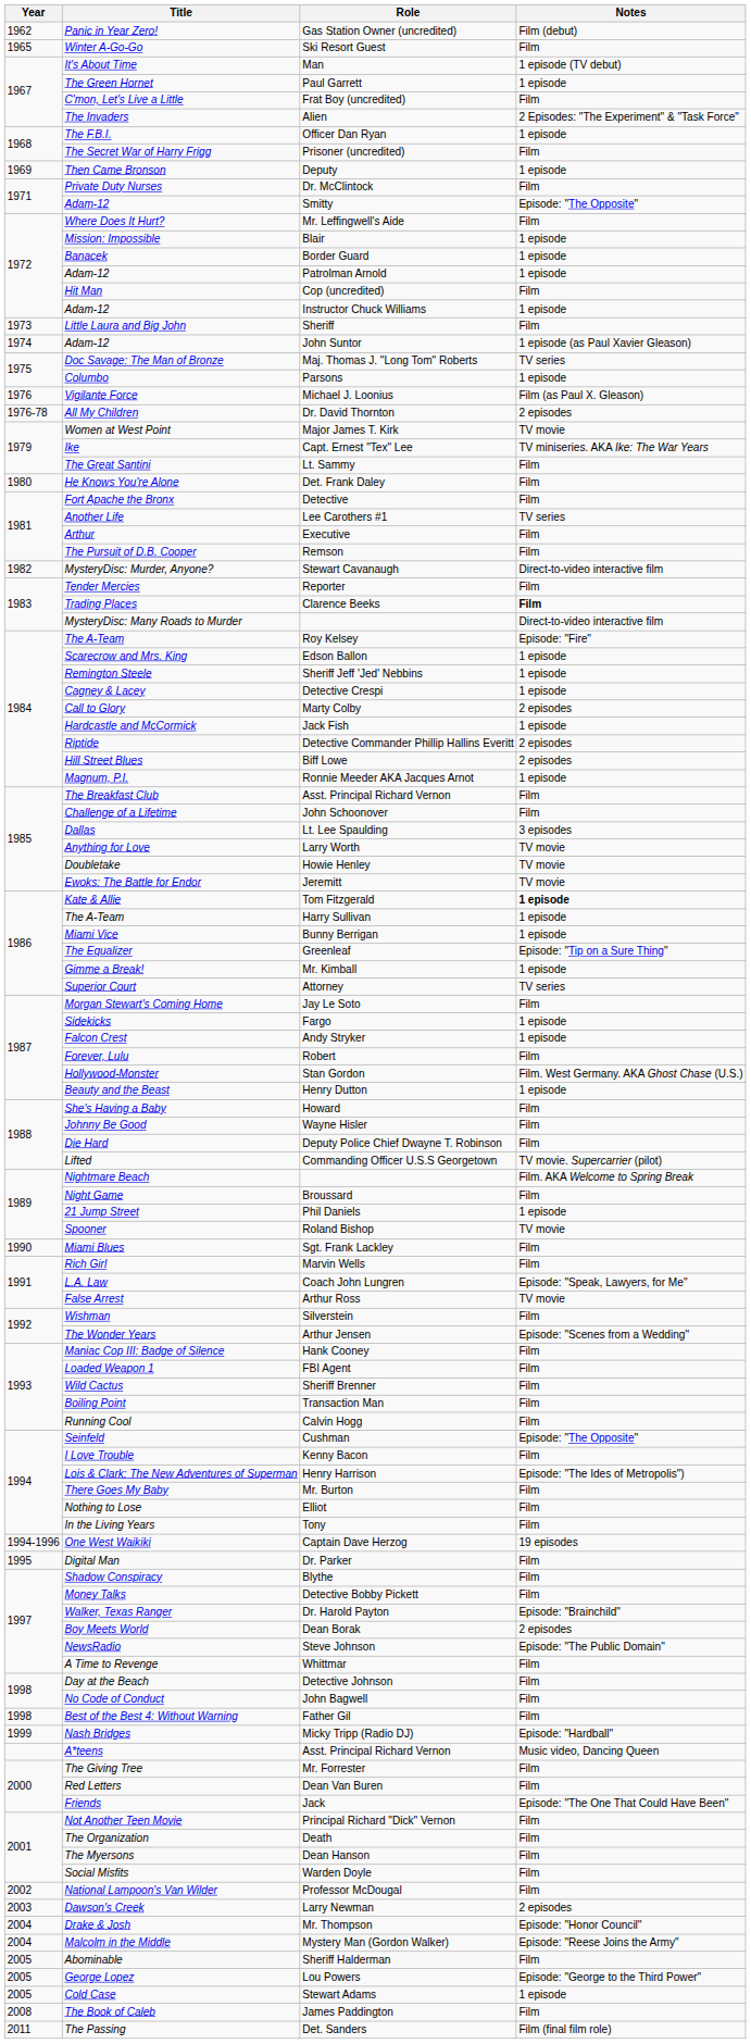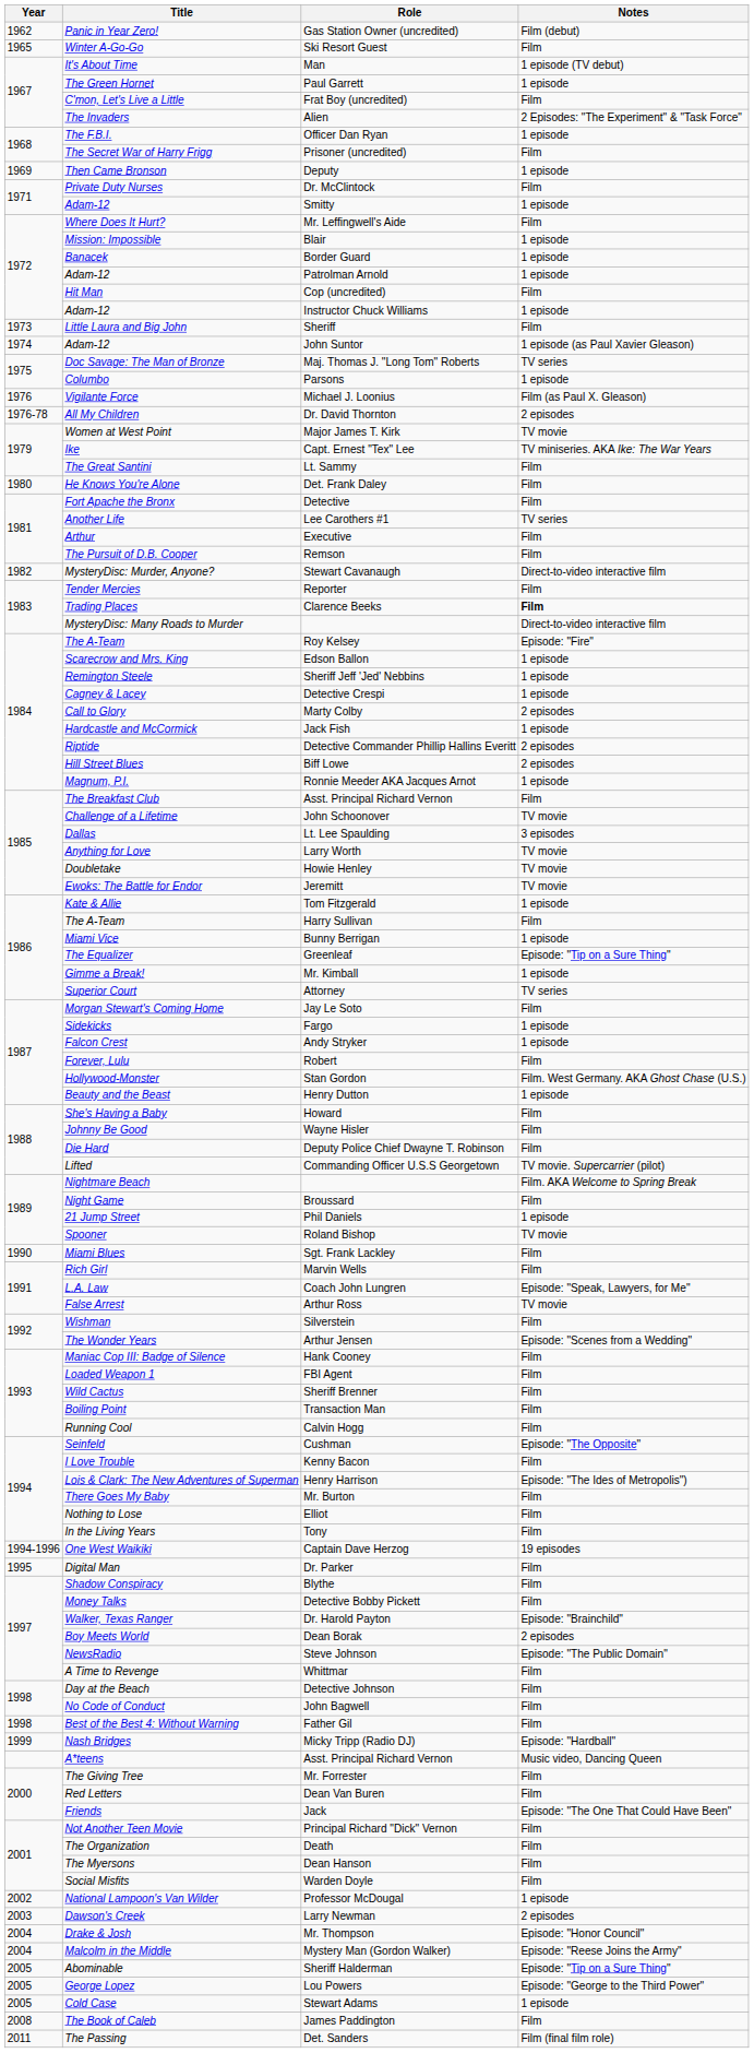 <table class="wikitable sortable">
 <tr>
 <th>Year</th>
 <th>Title</th>
 <th>Role</th>
 <th>Notes </th>
 </tr>
 <tr>
 <td>1962</td>
 <td><em><a href='#'>Panic in Year Zero!</a></em></td>
 <td>Gas Station Owner (uncredited)</td>
 <td>Film (debut)</td>
 </tr>
 <tr>
 <td>1965</td>
 <td><em><a href='#'>Winter A-Go-Go</a></em></td>
 <td>Ski Resort Guest</td>
 <td>Film</td>
 </tr>
 <tr>
 <td rowspan="4">1967</td>
 <td><em><a href='#'>It's About Time</a></em></td>
 <td>Man</td>
 <td>1 episode (TV debut)</td>
 </tr>
 <tr>
 <td><em><a href='#'>The Green Hornet</a></em></td>
 <td>Paul Garrett</td>
 <td>1 episode</td>
 </tr>
 <tr>
 <td><em><a href='#'>C'mon, Let's Live a Little</a></em></td>
 <td>Frat Boy (uncredited)</td>
 <td>Film</td>
 </tr>
 <tr>
 <td><em><a href='#'>The Invaders</a></em></td>
 <td>Alien</td>
 <td>2 Episodes: "The Experiment" & "Task Force"</td>
 </tr>
 <tr>
 <td rowspan="2">1968</td>
 <td><em><a href='#'>The F.B.I.</a></em></td>
 <td>Officer Dan Ryan</td>
 <td>1 episode</td>
 </tr>
 <tr>
 <td><em><a href='#'>The Secret War of Harry Frigg</a></em></td>
 <td>Prisoner (uncredited)</td>
 <td>Film</td>
 </tr>
 <tr>
 <td>1969</td>
 <td><em><a href='#'>Then Came Bronson</a></em></td>
 <td>Deputy</td>
 <td>1 episode</td>
 </tr>
 <tr>
 <td rowspan="2">1971</td>
 <td><em><a href='#'>Private Duty Nurses</a></em></td>
 <td>Dr. McClintock</td>
 <td>Film</td>
 </tr>
 <tr>
 <td><em><a href='#'>Adam-12</a></em></td>
 <td>Smitty</td>
-<td>Episode: "<a href='#'>The Opposite</a>" </td>
+<td>1 episode</td>
 </tr>
 <tr>
 <td rowspan="6">1972</td>
 <td><em><a href='#'>Where Does It Hurt?</a></em></td>
 <td>Mr. Leffingwell's Aide</td>
 <td>Film</td>
 </tr>
 <tr>
 <td><em><a href='#'>Mission: Impossible</a></em></td>
 <td>Blair</td>
 <td>1 episode</td>
 </tr>
 <tr>
 <td><em><a href='#'>Banacek</a></em></td>
 <td>Border Guard</td>
 <td>1 episode</td>
 </tr>
 <tr>
 <td><em>Adam-12</em></td>
 <td>Patrolman Arnold</td>
 <td>1 episode</td>
 </tr>
 <tr>
 <td><em><a href='#'>Hit Man</a></em></td>
 <td>Cop (uncredited)</td>
 <td>Film</td>
 </tr>
 <tr>
 <td><em>Adam-12</em></td>
 <td>Instructor Chuck Williams</td>
 <td>1 episode</td>
 </tr>
 <tr>
 <td>1973</td>
 <td><em><a href='#'>Little Laura and Big John</a></em></td>
 <td>Sheriff</td>
 <td>Film</td>
 </tr>
 <tr>
 <td>1974</td>
 <td><em>Adam-12</em></td>
 <td>John Suntor</td>
 <td>1 episode (as Paul Xavier Gleason)</td>
 </tr>
 <tr>
 <td rowspan="2">1975</td>
 <td><em><a href='#'>Doc Savage: The Man of Bronze</a></em></td>
 <td>Maj. Thomas J. "Long Tom" Roberts</td>
 <td>TV series</td>
 </tr>
 <tr>
 <td><em><a href='#'>Columbo</a></em></td>
 <td>Parsons</td>
 <td>1 episode</td>
 </tr>
 <tr>
 <td>1976</td>
 <td><em><a href='#'>Vigilante Force</a></em></td>
 <td>Michael J. Loonius</td>
 <td>Film (as Paul X. Gleason)</td>
 </tr>
 <tr>
 <td>1976-78</td>
 <td><em><a href='#'>All My Children</a></em></td>
 <td>Dr. David Thornton</td>
 <td>2 episodes</td>
 </tr>
 <tr>
 <td rowspan="3">1979</td>
 <td><em>Women at West Point</em></td>
 <td>Major James T. Kirk</td>
 <td>TV movie</td>
 </tr>
 <tr>
 <td><em><a href='#'>Ike</a></em></td>
 <td>Capt. Ernest "Tex" Lee</td>
 <td>TV miniseries. AKA <em>Ike: The War Years</em></td>
 </tr>
 <tr>
 <td><em><a href='#'>The Great Santini</a></em></td>
 <td>Lt. Sammy</td>
 <td>Film</td>
 </tr>
 <tr>
 <td rowspan="1">1980</td>
 <td><em><a href='#'>He Knows You're Alone</a></em></td>
 <td>Det. Frank Daley</td>
 <td>Film</td>
 </tr>
 <tr>
 <td rowspan="4">1981</td>
 <td><em><a href='#'>Fort Apache the Bronx</a></em></td>
 <td>Detective</td>
 <td>Film</td>
 </tr>
 <tr>
 <td><em><a href='#'>Another Life</a></em></td>
 <td>Lee Carothers #1</td>
 <td>TV series</td>
 </tr>
 <tr>
 <td><em><a href='#'>Arthur</a></em></td>
 <td>Executive</td>
 <td>Film</td>
 </tr>
 <tr>
 <td><em><a href='#'>The Pursuit of D.B. Cooper</a></em></td>
 <td>Remson</td>
 <td>Film</td>
 </tr>
 <tr>
 <td>1982</td>
 <td><em>MysteryDisc: Murder, Anyone?</em></td>
 <td>Stewart Cavanaugh</td>
 <td>Direct-to-video interactive film</td>
 </tr>
 <tr>
 <td rowspan="3">1983</td>
 <td><em><a href='#'>Tender Mercies</a></em></td>
 <td>Reporter</td>
 <td>Film</td>
 </tr>
 <tr>
 <td><em><a href='#'>Trading Places</a></em></td>
 <td>Clarence Beeks</td>
 <td><strong>Film</strong></td>
 </tr>
 <tr>
 <td><em>MysteryDisc: Many Roads to Murder</em></td>
 <td Steward Cavanaugh></td>
 <td>Direct-to-video interactive film</td>
 </tr>
 <tr>
 <td rowspan="9">1984</td>
 <td><em><a href='#'>The A-Team</a></em></td>
 <td>Roy Kelsey</td>
 <td>Episode: "Fire" </td>
 </tr>
 <tr>
 <td><em><a href='#'>Scarecrow and Mrs. King</a></em></td>
 <td>Edson Ballon</td>
 <td>1 episode</td>
 </tr>
 <tr>
 <td><em><a href='#'>Remington Steele</a></em></td>
 <td>Sheriff Jeff 'Jed' Nebbins</td>
 <td>1 episode</td>
 </tr>
 <tr>
 <td><em><a href='#'>Cagney & Lacey</a></em></td>
 <td>Detective Crespi</td>
 <td>1 episode</td>
 </tr>
 <tr>
 <td><em><a href='#'>Call to Glory</a></em></td>
 <td>Marty Colby</td>
 <td>2 episodes</td>
 </tr>
 <tr>
 <td><em><a href='#'>Hardcastle and McCormick</a></em></td>
 <td>Jack Fish</td>
 <td>1 episode</td>
 </tr>
 <tr>
 <td><em><a href='#'>Riptide</a></em></td>
 <td>Detective Commander Phillip Hallins Everitt</td>
 <td>2 episodes</td>
 </tr>
 <tr>
 <td><em><a href='#'>Hill Street Blues</a></em></td>
 <td>Biff Lowe</td>
 <td>2 episodes</td>
 </tr>
 <tr>
 <td><em><a href='#'>Magnum, P.I.</a></em></td>
 <td>Ronnie Meeder AKA Jacques Arnot</td>
 <td>1 episode</td>
 </tr>
 <tr>
 <td rowspan="6">1985</td>
 <td><em><a href='#'>The Breakfast Club</a></em></td>
 <td>Asst. Principal Richard Vernon</td>
 <td>Film</td>
 </tr>
 <tr>
 <td><em><a href='#'>Challenge of a Lifetime</a></em></td>
 <td>John Schoonover</td>
-<td>Film</td>
+<td>TV movie</td>
 </tr>
 <tr>
 <td><em><a href='#'>Dallas</a></em></td>
 <td>Lt. Lee Spaulding</td>
 <td>3 episodes</td>
 </tr>
 <tr>
 <td><em><a href='#'>Anything for Love</a></em></td>
 <td>Larry Worth</td>
 <td>TV movie</td>
 </tr>
 <tr>
 <td><em>Doubletake</em></td>
 <td>Howie Henley</td>
 <td>TV movie</td>
 </tr>
 <tr>
 <td><em><a href='#'>Ewoks: The Battle for Endor</a></em></td>
 <td>Jeremitt</td>
 <td>TV movie</td>
 </tr>
 <tr>
 <td rowspan="6">1986</td>
 <td><em><a href='#'>Kate & Allie</a></em></td>
 <td>Tom Fitzgerald</td>
-<td><strong>1 episode</strong></td>
+<td>1 episode</td>
 </tr>
 <tr>
 <td><em>The A-Team</em></td>
 <td>Harry Sullivan</td>
-<td>1 episode</td>
+<td>Film</td>
 </tr>
 <tr>
 <td><em><a href='#'>Miami Vice</a></em></td>
 <td>Bunny Berrigan</td>
 <td>1 episode</td>
 </tr>
 <tr>
 <td><em><a href='#'>The Equalizer</a></em></td>
 <td>Greenleaf</td>
 <td>Episode: "<a href='#'>Tip on a Sure Thing</a>" </td>
 </tr>
 <tr>
 <td><em><a href='#'>Gimme a Break!</a></em></td>
 <td>Mr. Kimball</td>
 <td>1 episode</td>
 </tr>
 <tr>
 <td><em><a href='#'>Superior Court</a></em></td>
 <td>Attorney</td>
 <td>TV series</td>
 </tr>
 <tr>
 <td rowspan="6">1987</td>
 <td><em><a href='#'>Morgan Stewart's Coming Home</a></em></td>
 <td>Jay Le Soto</td>
 <td>Film</td>
 </tr>
 <tr>
 <td><em><a href='#'>Sidekicks</a></em></td>
 <td>Fargo</td>
 <td>1 episode</td>
 </tr>
 <tr>
 <td><em><a href='#'>Falcon Crest</a></em></td>
 <td>Andy Stryker</td>
 <td>1 episode</td>
 </tr>
 <tr>
 <td><em><a href='#'>Forever, Lulu</a></em></td>
 <td>Robert</td>
 <td>Film</td>
 </tr>
 <tr>
 <td><em><a href='#'>Hollywood-Monster</a></em></td>
 <td>Stan Gordon</td>
 <td>Film. West Germany. AKA <em>Ghost Chase</em> (U.S.)</td>
 </tr>
 <tr>
 <td><em><a href='#'>Beauty and the Beast</a></em></td>
 <td>Henry Dutton</td>
 <td>1 episode</td>
 </tr>
 <tr>
 <td rowspan="4">1988</td>
 <td><em><a href='#'>She's Having a Baby</a></em></td>
 <td>Howard</td>
 <td>Film</td>
 </tr>
 <tr>
 <td><em><a href='#'>Johnny Be Good</a></em></td>
 <td>Wayne Hisler</td>
 <td>Film</td>
 </tr>
 <tr>
 <td><em><a href='#'>Die Hard</a></em></td>
 <td>Deputy Police Chief Dwayne T. Robinson</td>
 <td>Film</td>
 </tr>
 <tr>
 <td><em>Lifted</em> </td>
 <td>Commanding Officer U.S.S Georgetown</td>
 <td>TV movie. <em>Supercarrier</em> (pilot)</td>
 </tr>
 <tr>
 <td rowspan="4">1989</td>
 <td><em><a href='#'>Nightmare Beach</a></em></td>
 <td></td>
 <td>Film. AKA <em>Welcome to Spring Break</em></td>
 </tr>
 <tr>
 <td><em><a href='#'>Night Game</a></em></td>
 <td>Broussard</td>
 <td>Film</td>
 </tr>
 <tr>
 <td><em><a href='#'>21 Jump Street</a></em></td>
 <td>Phil Daniels</td>
 <td>1 episode</td>
 </tr>
 <tr>
 <td><em><a href='#'>Spooner</a></em></td>
 <td>Roland Bishop</td>
 <td>TV movie</td>
 </tr>
 <tr>
 <td>1990</td>
 <td><em><a href='#'>Miami Blues</a></em></td>
 <td>Sgt. Frank Lackley</td>
 <td>Film</td>
 </tr>
 <tr>
 <td rowspan="3">1991</td>
 <td><em><a href='#'>Rich Girl</a></em></td>
 <td>Marvin Wells</td>
 <td>Film</td>
 </tr>
 <tr>
 <td><em><a href='#'>L.A. Law</a></em></td>
 <td>Coach John Lungren</td>
 <td>Episode: "Speak, Lawyers, for Me" </td>
 </tr>
 <tr>
 <td><em><a href='#'>False Arrest</a></em></td>
 <td>Arthur Ross</td>
 <td>TV movie</td>
 </tr>
 <tr>
 <td rowspan="2">1992</td>
 <td><em><a href='#'>Wishman</a></em></td>
 <td>Silverstein</td>
 <td>Film</td>
 </tr>
 <tr>
 <td><em><a href='#'>The Wonder Years</a></em></td>
 <td>Arthur Jensen</td>
 <td>Episode: "Scenes from a Wedding" </td>
 </tr>
 <tr>
 <td rowspan="5">1993</td>
 <td><em><a href='#'>Maniac Cop III: Badge of Silence</a></em></td>
 <td>Hank Cooney</td>
 <td>Film</td>
 </tr>
 <tr>
 <td><em><a href='#'>Loaded Weapon 1</a></em></td>
 <td>FBI Agent</td>
 <td>Film</td>
 </tr>
 <tr>
 <td><em><a href='#'>Wild Cactus</a></em></td>
 <td>Sheriff Brenner</td>
 <td>Film</td>
 </tr>
 <tr>
 <td><em><a href='#'>Boiling Point</a></em></td>
 <td>Transaction Man</td>
 <td>Film</td>
 </tr>
 <tr>
 <td><em>Running Cool</em></td>
 <td>Calvin Hogg</td>
 <td>Film</td>
 </tr>
 <tr>
 <td rowspan="6">1994</td>
 <td><em><a href='#'>Seinfeld</a></em></td>
 <td>Cushman</td>
 <td>Episode: "<a href='#'>The Opposite</a>" </td>
 </tr>
 <tr>
 <td><em><a href='#'>I Love Trouble</a></em></td>
 <td>Kenny Bacon</td>
 <td>Film</td>
 </tr>
 <tr>
 <td><em><a href='#'>Lois & Clark: The New Adventures of Superman</a></em></td>
 <td>Henry Harrison</td>
 <td>Episode: "The Ides of Metropolis") </td>
 </tr>
 <tr>
 <td><em><a href='#'>There Goes My Baby</a></em></td>
 <td>Mr. Burton</td>
 <td>Film</td>
 </tr>
 <tr>
 <td><em>Nothing to Lose</em></td>
 <td>Elliot</td>
 <td>Film</td>
 </tr>
 <tr>
 <td><em>In the Living Years</em></td>
 <td>Tony</td>
 <td>Film</td>
 </tr>
 <tr>
 <td>1994-1996</td>
 <td><em><a href='#'>One West Waikiki</a></em></td>
 <td>Captain Dave Herzog</td>
 <td>19 episodes</td>
 </tr>
 <tr>
 <td>1995</td>
 <td><em>Digital Man</em></td>
 <td>Dr. Parker</td>
 <td>Film</td>
 </tr>
 <tr>
 <td rowspan="6">1997</td>
 <td><em><a href='#'>Shadow Conspiracy</a></em></td>
 <td>Blythe</td>
 <td>Film</td>
 </tr>
 <tr>
 <td><em><a href='#'>Money Talks</a></em></td>
 <td>Detective Bobby Pickett</td>
 <td>Film</td>
 </tr>
 <tr>
 <td><em><a href='#'>Walker, Texas Ranger</a></em></td>
 <td>Dr. Harold Payton</td>
 <td>Episode: "Brainchild" </td>
 </tr>
 <tr>
 <td><em><a href='#'>Boy Meets World</a></em></td>
 <td>Dean Borak</td>
 <td>2 episodes</td>
 </tr>
 <tr>
 <td><em><a href='#'>NewsRadio</a></em></td>
 <td>Steve Johnson</td>
 <td>Episode: "The Public Domain" </td>
 </tr>
 <tr>
 <td><em>A Time to Revenge</em></td>
 <td>Whittmar</td>
 <td>Film</td>
 </tr>
 <tr>
 <td rowspan="2">1998</td>
 <td><em>Day at the Beach</em></td>
 <td>Detective Johnson</td>
 <td>Film</td>
 </tr>
 <tr>
 <td><em><a href='#'>No Code of Conduct</a></em></td>
 <td>John Bagwell</td>
 <td>Film</td>
 </tr>
 <tr>
 <td>1998</td>
 <td><em><a href='#'>Best of the Best 4: Without Warning</a></em></td>
 <td>Father Gil</td>
 <td>Film</td>
 </tr>
 <tr>
 <td>1999</td>
 <td><em><a href='#'>Nash Bridges</a></em></td>
 <td>Micky Tripp (Radio DJ)</td>
 <td>Episode: "Hardball" </td>
 </tr>
 <tr>
 <td></td>
 <td><em><a href='#'>A*teens</a></em></td>
 <td>Asst. Principal Richard Vernon</td>
 <td>Music video, Dancing Queen</td>
 </tr>
 <tr>
 <td rowspan="3">2000</td>
 <td><em>The Giving Tree</em></td>
 <td>Mr. Forrester</td>
 <td>Film</td>
 </tr>
 <tr>
 <td><em>Red Letters</em></td>
 <td>Dean Van Buren</td>
 <td>Film</td>
 </tr>
 <tr>
 <td><em><a href='#'>Friends</a></em></td>
 <td>Jack</td>
 <td>Episode: "The One That Could Have Been" </td>
 </tr>
 <tr>
 <td rowspan="4">2001</td>
 <td><em><a href='#'>Not Another Teen Movie</a></em></td>
 <td>Principal Richard "Dick" Vernon</td>
 <td>Film</td>
 </tr>
 <tr>
 <td><em>The Organization</em></td>
 <td>Death</td>
 <td>Film</td>
 </tr>
 <tr>
 <td><em>The Myersons</em></td>
 <td>Dean Hanson</td>
 <td>Film</td>
 </tr>
 <tr>
 <td><em>Social Misfits</em></td>
 <td>Warden Doyle</td>
 <td>Film</td>
 </tr>
 <tr>
 <td>2002</td>
 <td><em><a href='#'>National Lampoon's Van Wilder</a></em></td>
 <td>Professor McDougal</td>
-<td>Film</td>
+<td>1 episode</td>
 </tr>
 <tr>
 <td>2003</td>
 <td><em><a href='#'>Dawson's Creek</a></em></td>
 <td>Larry Newman</td>
 <td>2 episodes</td>
 </tr>
 <tr>
 <td>2004</td>
 <td><em><a href='#'>Drake & Josh</a></em></td>
 <td>Mr. Thompson</td>
 <td>Episode: "Honor Council" </td>
 </tr>
 <tr>
 <td>2004</td>
 <td><em><a href='#'>Malcolm in the Middle</a></em></td>
 <td>Mystery Man (Gordon Walker)</td>
 <td>Episode: "Reese Joins the Army" </td>
 </tr>
 <tr>
 <td>2005</td>
 <td><em>Abominable</em></td>
 <td>Sheriff Halderman</td>
-<td>Film</td>
+<td>Episode: "<a href='#'>Tip on a Sure Thing</a>" </td>
 </tr>
 <tr>
 <td>2005</td>
 <td><em><a href='#'>George Lopez</a></em></td>
 <td>Lou Powers</td>
 <td>Episode: "George to the Third Power" </td>
 </tr>
 <tr>
 <td>2005</td>
 <td><em><a href='#'>Cold Case</a></em></td>
 <td>Stewart Adams</td>
 <td>1 episode</td>
 </tr>
 <tr>
 <td>2008</td>
 <td><em><a href='#'>The Book of Caleb</a></em></td>
 <td>James Paddington</td>
 <td>Film</td>
 </tr>
 <tr>
 <td>2011</td>
 <td><em>The Passing</em></td>
 <td>Det. Sanders</td>
 <td>Film (final film role)</td>
 </tr>
 </table>
